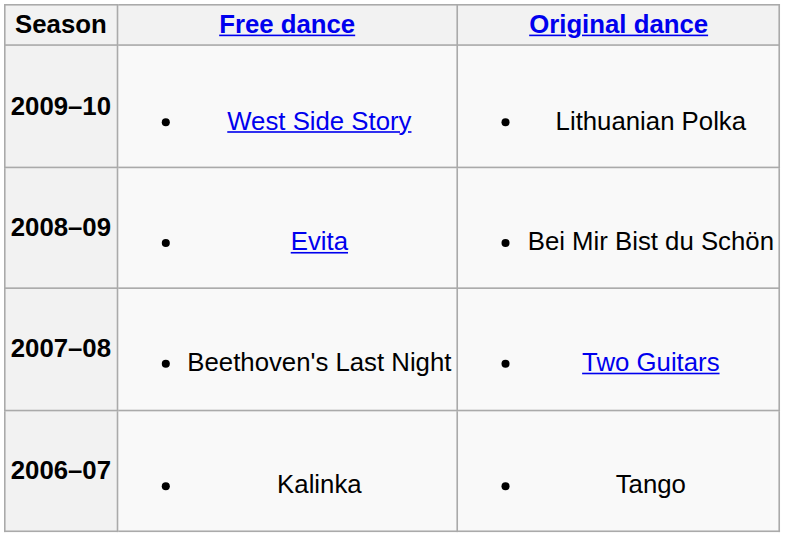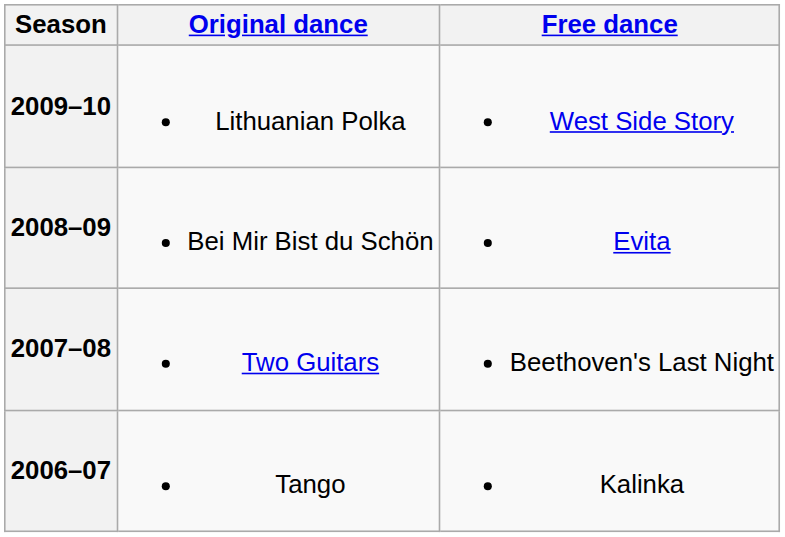 <table class="wikitable" style="text-align:center">
 <tr>
 <th>Season</th>
+<th><a href='#'>Original dance</a></th>
 <th><a href='#'>Free dance</a></th>
-<th><a href='#'>Original dance</a></th>
 </tr>
 <tr>
 <th>2009–10 <br> </th>
+<td><br><ul><li>Lithuanian Polka</li></ul></td>
 <td><br><ul><li><a href='#'>West Side Story</a> <br></li></ul></td>
-<td><br><ul><li>Lithuanian Polka</li></ul></td>
 </tr>
 <tr>
 <th>2008–09 <br> </th>
+<td><br><ul><li>Bei Mir Bist du Schön <br></li></ul></td>
 <td><br><ul><li><a href='#'>Evita</a> <br></li></ul></td>
-<td><br><ul><li>Bei Mir Bist du Schön <br></li></ul></td>
 </tr>
 <tr>
 <th>2007–08 <br> </th>
+<td><br><ul><li><a href='#'>Two Guitars</a> <br></li></ul></td>
 <td><br><ul><li>Beethoven's Last Night <br></li></ul></td>
-<td><br><ul><li><a href='#'>Two Guitars</a> <br></li></ul></td>
 </tr>
 <tr>
 <th>2006–07 <br> </th>
+<td><br><ul><li>Tango <br></li></ul></td>
 <td><br><ul><li>Kalinka</li></ul></td>
-<td><br><ul><li>Tango <br></li></ul></td>
 </tr>
 </table>
